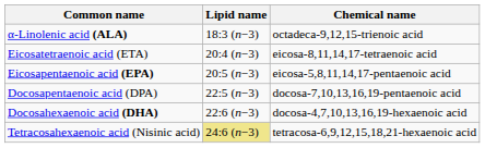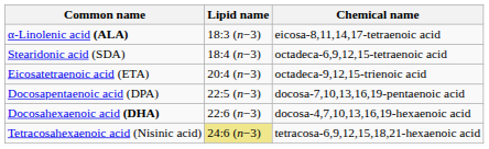 <table class="wikitable">
 <tr>
 <th>Common name</th>
 <th>Lipid name</th>
 <th>Chemical name</th>
 </tr>
 <tr>
 <td><a href='#'>α-Linolenic acid</a> <strong>(ALA)</strong></td>
 <td>18:3 (<em>n</em>−3)</td>
-<td>octadeca-9,12,15-trienoic acid</td>
+<td>eicosa-8,11,14,17-tetraenoic acid</td>
+</tr>
+<tr>
+<td><a href='#'>Stearidonic acid</a> (SDA)</td>
+<td>18:4 (<em>n</em>−3)</td>
+<td>octadeca-6,9,12,15-tetraenoic acid</td>
 </tr>
 <tr>
 <td><a href='#'>Eicosatetraenoic acid</a> (ETA)</td>
 <td>20:4 (<em>n</em>−3)</td>
-<td>eicosa-8,11,14,17-tetraenoic acid</td>
-</tr>
-<tr>
-<td><a href='#'>Eicosapentaenoic acid</a> <strong>(EPA)</strong></td>
-<td>20:5 (<em>n</em>−3)</td>
-<td>eicosa-5,8,11,14,17-pentaenoic acid</td>
+<td>octadeca-9,12,15-trienoic acid</td>
 </tr>
 <tr>
 <td><a href='#'>Docosapentaenoic acid</a> (DPA)</td>
 <td>22:5 (<em>n</em>−3)</td>
 <td>docosa-7,10,13,16,19-pentaenoic acid</td>
 </tr>
 <tr>
 <td><a href='#'>Docosahexaenoic acid</a> <strong>(DHA)</strong></td>
 <td>22:6 (<em>n</em>−3)</td>
 <td>docosa-4,7,10,13,16,19-hexaenoic acid</td>
 </tr>
 <tr>
 <td><a href='#'>Tetracosahexaenoic acid</a> (Nisinic acid)</td>
 <td style="background: khaki;">24:6 (<em>n</em>−3)</td>
 <td>tetracosa-6,9,12,15,18,21-hexaenoic acid</td>
 </tr>
 </table>
